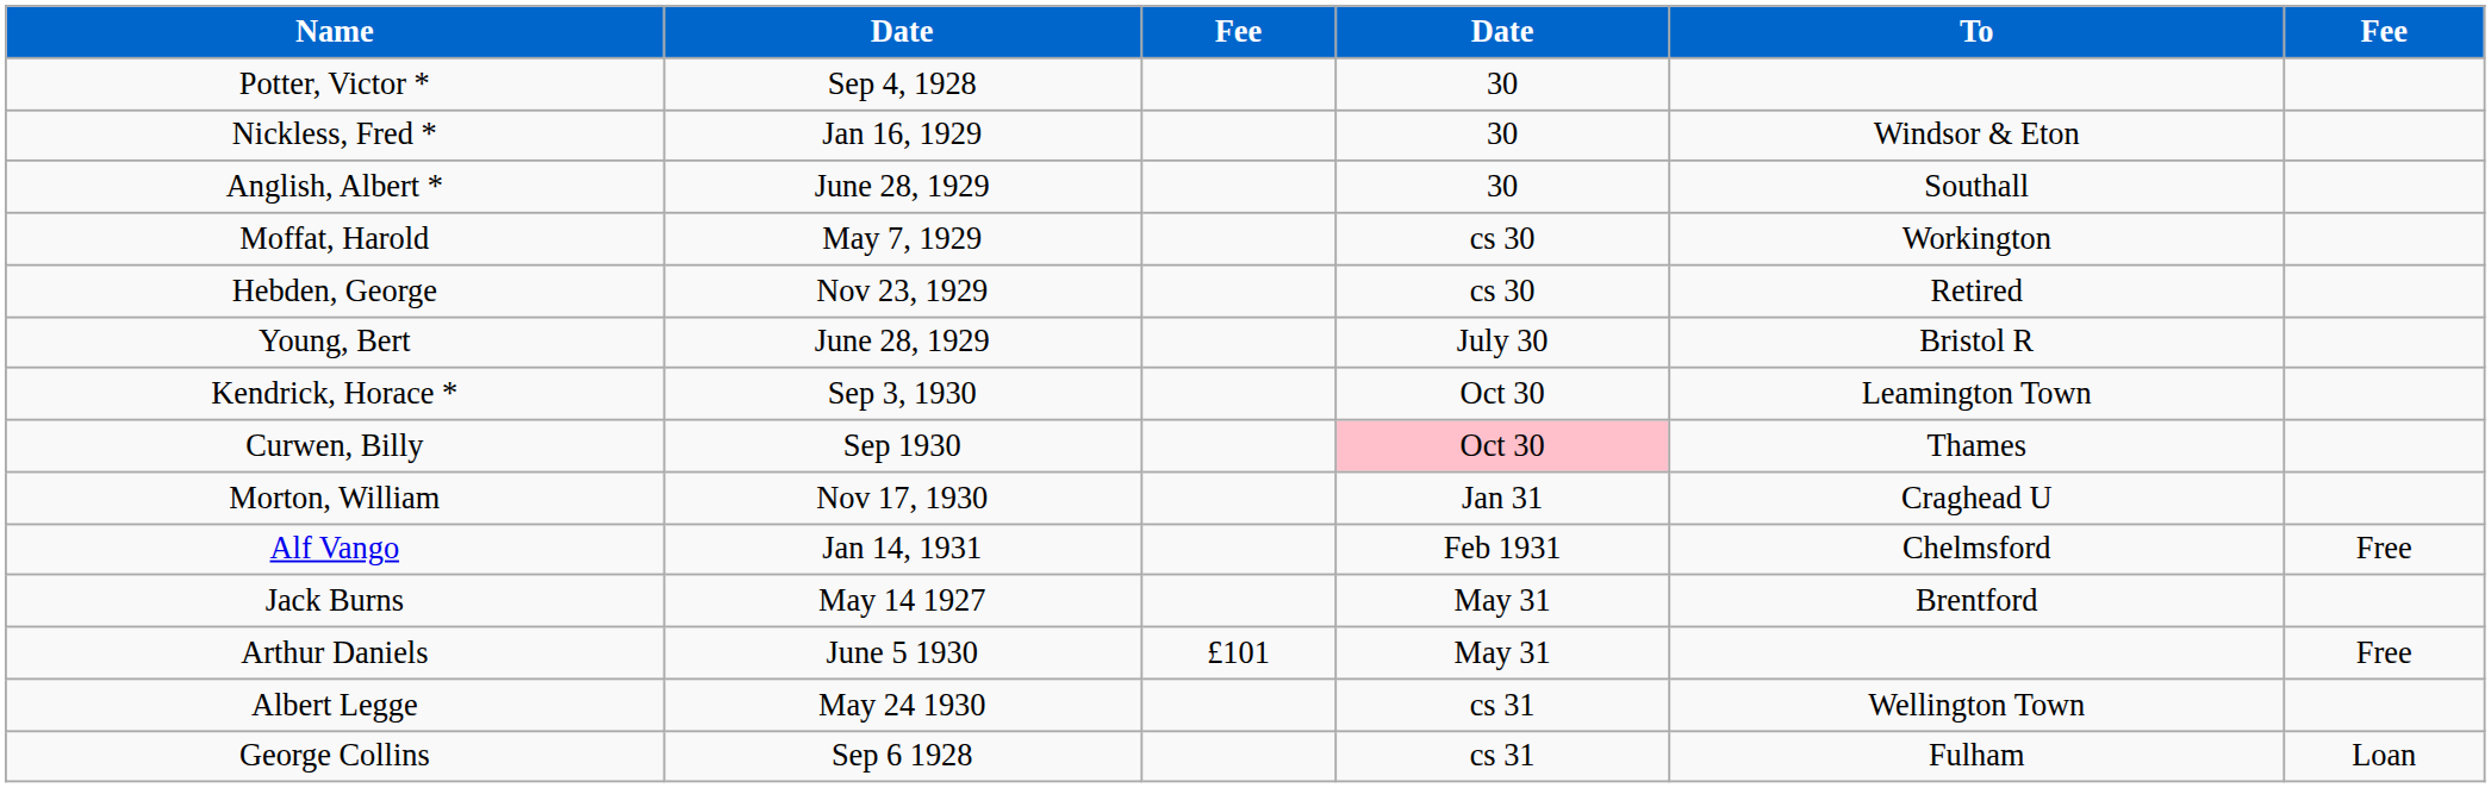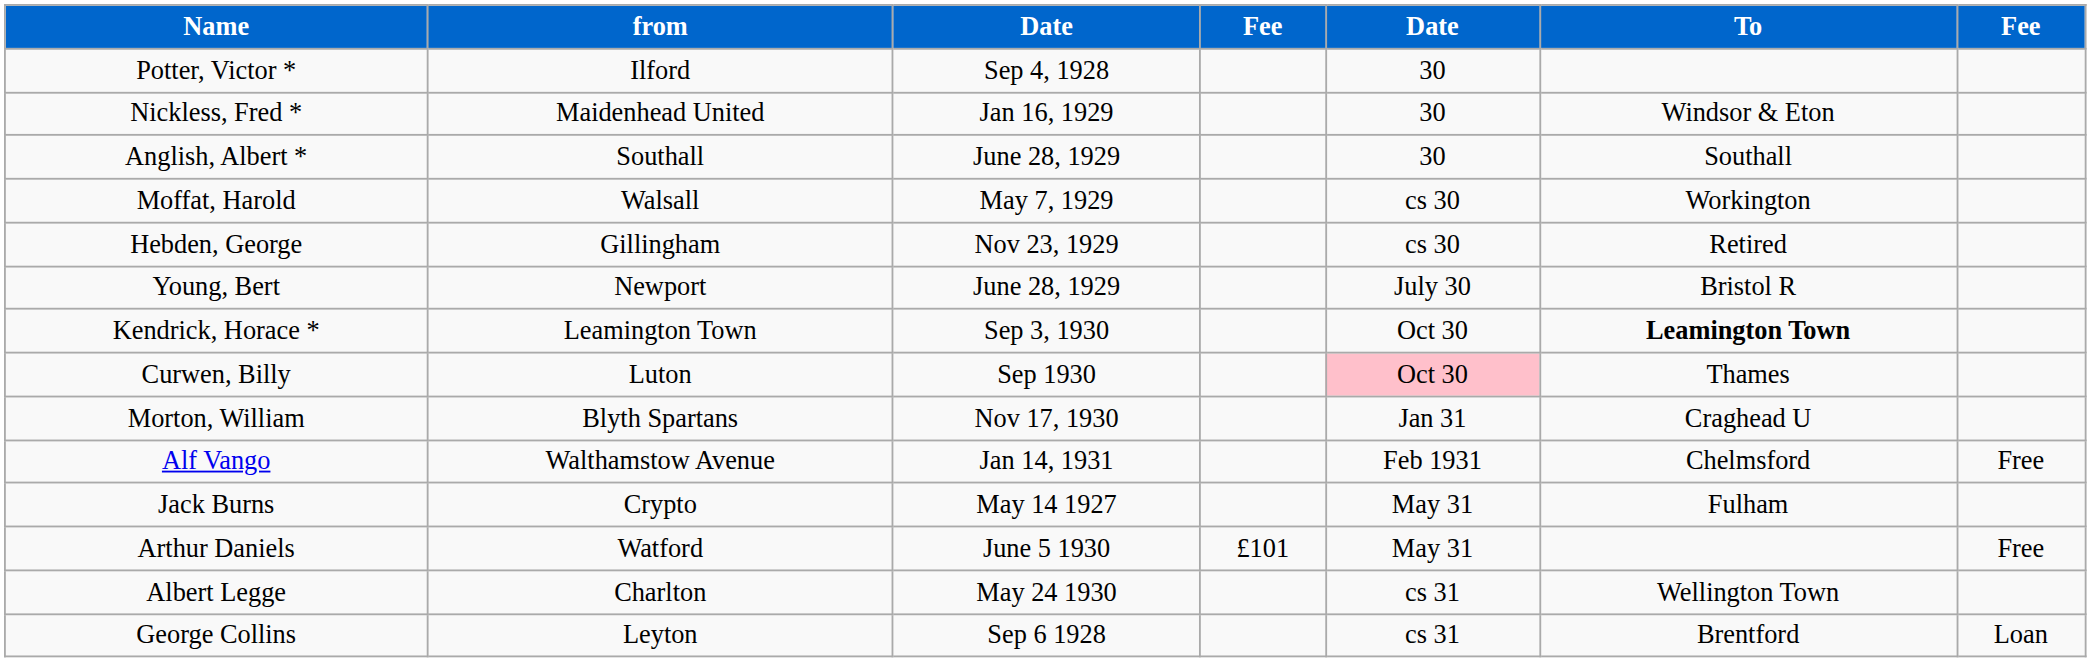 <table class="wikitable" style="text-align:center; font-size:90%; width:90%;">
 <tr>
 <th style="background:#0066CC; color:#FFFFFF; text-align:center;"><strong>Name</strong></th>
+<th style="background:#0066CC; color:#FFFFFF; text-align:center;">from</th>
 <th style="background:#0066CC; color:#FFFFFF; text-align:center;"><strong>Date</strong></th>
 <th style="background:#0066CC; color:#FFFFFF; text-align:center;"><strong>Fee</strong></th>
 <th style="background:#0066CC; color:#FFFFFF; text-align:center;"><strong>Date</strong></th>
 <th style="background:#0066CC; color:#FFFFFF; text-align:center;"><strong>To</strong></th>
 <th style="background:#0066CC; color:#FFFFFF; text-align:center;"><strong>Fee</strong></th>
 </tr>
 <tr>
 <td>Potter, Victor *</td>
+<td>Ilford</td>
 <td>Sep 4, 1928</td>
 <td></td>
 <td>30</td>
 <td></td>
 <td></td>
 </tr>
 <tr>
 <td>Nickless, Fred *</td>
+<td>Maidenhead United</td>
 <td>Jan 16, 1929</td>
 <td></td>
 <td>30</td>
 <td>Windsor & Eton</td>
 <td></td>
 </tr>
 <tr>
 <td>Anglish, Albert *</td>
+<td>Southall</td>
 <td>June 28, 1929</td>
 <td></td>
 <td>30</td>
 <td>Southall</td>
 <td></td>
 </tr>
 <tr>
 <td>Moffat, Harold</td>
+<td>Walsall</td>
 <td>May 7, 1929</td>
 <td></td>
 <td>cs 30</td>
 <td>Workington</td>
 <td></td>
 </tr>
 <tr>
 <td>Hebden, George</td>
+<td>Gillingham</td>
 <td>Nov 23, 1929</td>
 <td></td>
 <td>cs 30</td>
 <td>Retired</td>
 <td></td>
 </tr>
 <tr>
 <td>Young, Bert</td>
+<td>Newport</td>
 <td>June 28, 1929</td>
 <td></td>
 <td>July 30</td>
 <td>Bristol R</td>
 <td></td>
 </tr>
 <tr>
 <td>Kendrick, Horace *</td>
+<td>Leamington Town</td>
 <td>Sep 3, 1930</td>
 <td></td>
 <td>Oct 30</td>
-<td>Leamington Town</td>
+<td><strong>Leamington Town</strong></td>
 <td></td>
 </tr>
 <tr>
 <td>Curwen, Billy</td>
+<td>Luton</td>
 <td>Sep 1930</td>
 <td></td>
 <td style="background: pink;">Oct 30</td>
 <td>Thames</td>
 <td></td>
 </tr>
 <tr>
 <td>Morton, William</td>
+<td>Blyth Spartans</td>
 <td>Nov 17, 1930</td>
 <td></td>
 <td>Jan 31</td>
 <td>Craghead U</td>
 <td></td>
 </tr>
 <tr>
 <td><a href='#'>Alf Vango</a></td>
+<td>Walthamstow Avenue</td>
 <td>Jan 14, 1931</td>
 <td></td>
 <td>Feb 1931</td>
 <td>Chelmsford</td>
 <td>Free</td>
 </tr>
 <tr>
 <td>Jack Burns</td>
+<td>Crypto</td>
 <td>May 14 1927</td>
 <td></td>
 <td>May 31</td>
-<td>Brentford</td>
+<td>Fulham</td>
 <td></td>
 </tr>
 <tr>
 <td>Arthur Daniels</td>
+<td>Watford</td>
 <td>June 5 1930</td>
 <td>£101</td>
 <td>May 31</td>
 <td></td>
 <td>Free</td>
 </tr>
 <tr>
 <td>Albert Legge</td>
+<td>Charlton</td>
 <td>May 24 1930</td>
 <td></td>
 <td>cs 31</td>
 <td>Wellington Town</td>
 <td></td>
 </tr>
 <tr>
 <td>George Collins</td>
+<td>Leyton</td>
 <td>Sep 6 1928</td>
 <td></td>
 <td>cs 31</td>
-<td>Fulham</td>
+<td>Brentford</td>
 <td>Loan</td>
 </tr>
 </table>
